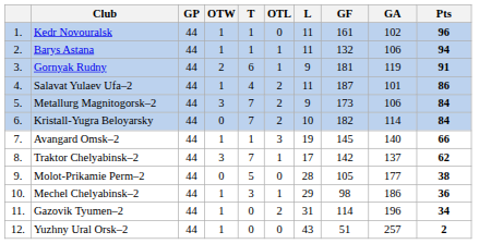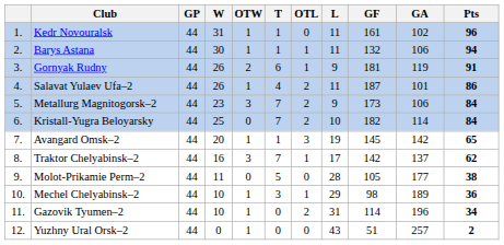 <table class="wikitable">
 <tr>
 <th width="30"></th>
 <th width="200">Club</th>
 <th width="30">GP</th>
+<th width="30">W</th>
 <th width="35">OTW</th>
 <th width="30">T</th>
 <th width="35">OTL</th>
 <th width="30">L</th>
 <th width="60">GF</th>
 <th width="60">GA</th>
 <th width="70">Pts</th>
 </tr>
 <tr bgcolor="#BCD2EE" align="center">
 <td>1.</td>
 <td align="left"><a href='#'>Kedr Novouralsk</a></td>
 <td>44</td>
+<td>31</td>
 <td>1</td>
 <td>1</td>
 <td>0</td>
 <td>11</td>
 <td>161</td>
 <td>102</td>
 <td><strong>96</strong></td>
 </tr>
 <tr bgcolor="#BCD2EE" align="center">
 <td>2.</td>
 <td align="left"><a href='#'>Barys Astana</a></td>
 <td>44</td>
+<td>30</td>
 <td>1</td>
 <td>1</td>
 <td>1</td>
 <td>11</td>
 <td>132</td>
 <td>106</td>
 <td><strong>94</strong></td>
 </tr>
 <tr bgcolor="#BCD2EE" align="center">
 <td>3.</td>
 <td align="left"><a href='#'>Gornyak Rudny</a></td>
 <td>44</td>
+<td>26</td>
 <td>2</td>
 <td>6</td>
 <td>1</td>
 <td>9</td>
 <td>181</td>
 <td>119</td>
 <td><strong>91</strong></td>
 </tr>
 <tr bgcolor="#BCD2EE" align="center">
 <td>4.</td>
 <td align="left">Salavat Yulaev Ufa–2</td>
 <td>44</td>
+<td>26</td>
 <td>1</td>
 <td>4</td>
 <td>2</td>
 <td>11</td>
 <td>187</td>
 <td>101</td>
 <td><strong>86</strong></td>
 </tr>
 <tr bgcolor="#BCD2EE" align="center">
 <td>5.</td>
 <td align="left">Metallurg Magnitogorsk–2</td>
 <td>44</td>
+<td>23</td>
 <td>3</td>
 <td>7</td>
 <td>2</td>
 <td>9</td>
 <td>173</td>
 <td>106</td>
 <td><strong>84</strong></td>
 </tr>
 <tr bgcolor="#BCD2EE" align="center">
 <td>6.</td>
 <td align="left">Kristall-Yugra Beloyarsky</td>
 <td>44</td>
+<td>25</td>
 <td>0</td>
 <td>7</td>
 <td>2</td>
 <td>10</td>
 <td>182</td>
 <td>114</td>
 <td><strong>84</strong></td>
 </tr>
 <tr bgcolor="#FFFFFF" align="center">
 <td>7.</td>
 <td align="left">Avangard Omsk–2</td>
 <td>44</td>
+<td>20</td>
 <td>1</td>
 <td>1</td>
 <td>3</td>
 <td>19</td>
 <td>145</td>
-<td>140</td>
-<td><strong>66</strong></td>
+<td>142</td>
+<td><strong>65</strong></td>
 </tr>
 <tr bgcolor="#FFFFFF" align="center">
 <td>8.</td>
 <td align="left">Traktor Chelyabinsk–2</td>
 <td>44</td>
+<td>16</td>
 <td>3</td>
 <td>7</td>
 <td>1</td>
 <td>17</td>
 <td>142</td>
 <td>137</td>
 <td><strong>62</strong></td>
 </tr>
 <tr bgcolor="#FFFFFF" align="center">
 <td>9.</td>
 <td align="left">Molot-Prikamie Perm–2</td>
 <td>44</td>
+<td>11</td>
 <td>0</td>
 <td>5</td>
 <td>0</td>
 <td>28</td>
 <td>105</td>
 <td>177</td>
 <td><strong>38</strong></td>
 </tr>
 <tr bgcolor="#FFFFFF" align="center">
 <td>10.</td>
 <td align="left">Mechel Chelyabinsk–2</td>
 <td>44</td>
+<td>10</td>
 <td>1</td>
 <td>3</td>
 <td>1</td>
 <td>29</td>
 <td>98</td>
-<td>186</td>
+<td>189</td>
 <td><strong>36</strong></td>
 </tr>
 <tr bgcolor="#FFFFFF" align="center">
 <td>11.</td>
 <td align="left">Gazovik Tyumen–2</td>
 <td>44</td>
+<td>10</td>
 <td>1</td>
 <td>0</td>
 <td>2</td>
 <td>31</td>
 <td>114</td>
 <td>196</td>
 <td><strong>34</strong></td>
 </tr>
 <tr bgcolor="#FFFFFF" align="center">
 <td>12.</td>
 <td align="left">Yuzhny Ural Orsk–2</td>
 <td>44</td>
+<td>0</td>
 <td>1</td>
 <td>0</td>
 <td>0</td>
 <td>43</td>
 <td>51</td>
 <td>257</td>
 <td><strong>2</strong></td>
 </tr>
 </table>
